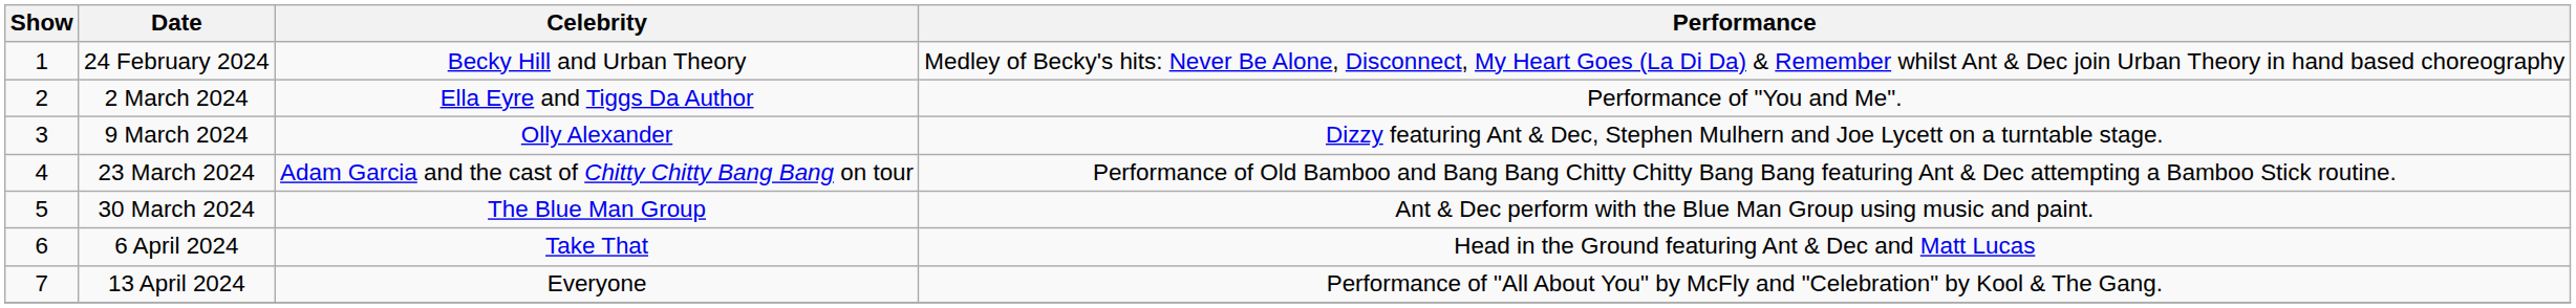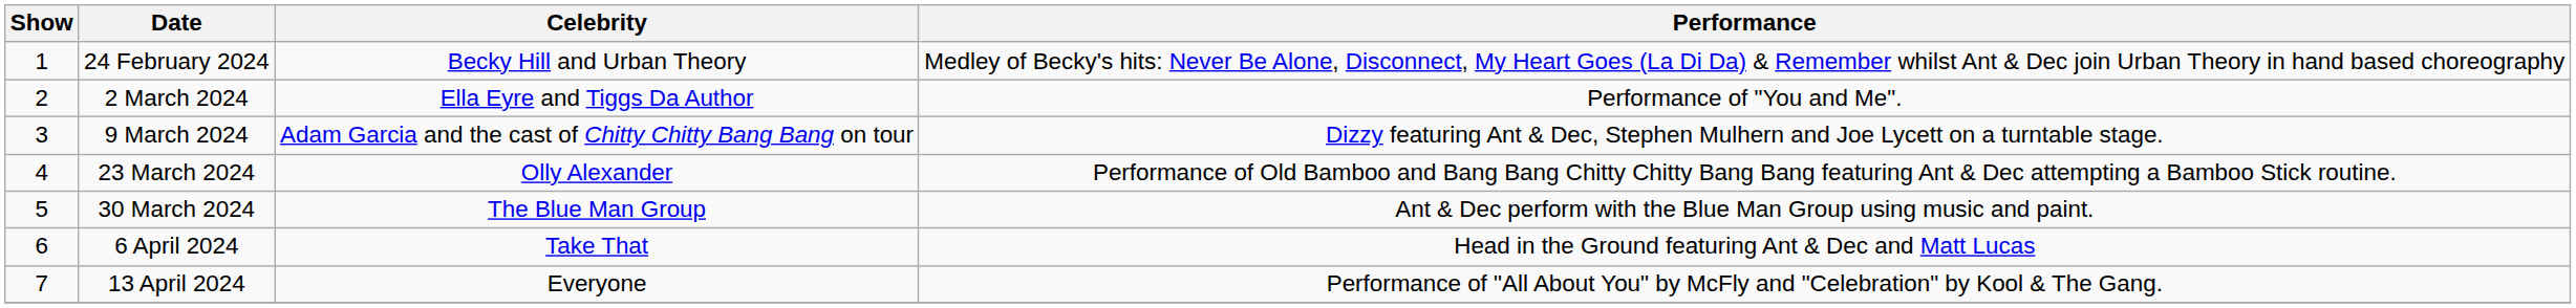 <table class="wikitable" style="text-align:center">
 <tr>
 <th>Show</th>
 <th>Date</th>
 <th>Celebrity</th>
 <th>Performance</th>
 </tr>
 <tr>
 <td>1</td>
 <td>24 February 2024</td>
 <td><a href='#'>Becky Hill</a> and Urban Theory</td>
 <td>Medley of Becky's hits: <a href='#'>Never Be Alone</a>, <a href='#'>Disconnect</a>, <a href='#'>My Heart Goes (La Di Da)</a> & <a href='#'>Remember</a> whilst Ant & Dec join Urban Theory in hand based choreography</td>
 </tr>
 <tr>
 <td>2</td>
 <td>2 March 2024</td>
 <td><a href='#'>Ella Eyre</a> and <a href='#'>Tiggs Da Author</a></td>
 <td>Performance of "You and Me".</td>
 </tr>
 <tr>
 <td>3</td>
 <td>9 March 2024</td>
-<td><a href='#'>Olly Alexander</a></td>
+<td><a href='#'>Adam Garcia</a> and the cast of <em><a href='#'>Chitty Chitty Bang Bang</a></em> on tour</td>
 <td><a href='#'>Dizzy</a> featuring Ant & Dec, Stephen Mulhern and Joe Lycett on a turntable stage.</td>
 </tr>
 <tr>
 <td>4</td>
 <td>23 March 2024</td>
-<td><a href='#'>Adam Garcia</a> and the cast of <em><a href='#'>Chitty Chitty Bang Bang</a></em> on tour</td>
+<td><a href='#'>Olly Alexander</a></td>
 <td>Performance of Old Bamboo and Bang Bang Chitty Chitty Bang Bang featuring Ant & Dec attempting a Bamboo Stick routine.</td>
 </tr>
 <tr>
 <td>5</td>
 <td>30 March 2024</td>
 <td><a href='#'>The Blue Man Group</a></td>
 <td>Ant & Dec perform with the Blue Man Group using music and paint.</td>
 </tr>
 <tr>
 <td>6</td>
 <td>6 April 2024</td>
 <td><a href='#'>Take That</a></td>
 <td>Head in the Ground featuring Ant & Dec and <a href='#'>Matt Lucas</a></td>
 </tr>
 <tr>
 <td>7</td>
 <td>13 April 2024</td>
 <td>Everyone</td>
 <td>Performance of "All About You" by McFly and "Celebration" by Kool & The Gang.</td>
 </tr>
 <tr>
 </tr>
 </table>
